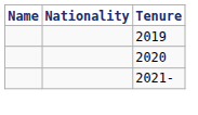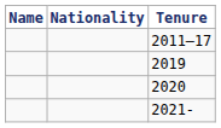 <table class="wikitable sortable">
 <tr>
 <th style="background:#FFFFFF; color:#1A2D69;" scope="col">Name</th>
 <th style="background:#FFFFFF; color:#1A2D69;" scope="col">Nationality</th>
 <th style="background:#FFFFFF; color:#1A2D69;" scope="col">Tenure</th>
+</tr>
+<tr>
+<td></td>
+<td></td>
+<td>2011–17</td>
 </tr>
 <tr>
 <td></td>
 <td></td>
 <td>2019</td>
 </tr>
 <tr>
 <td></td>
 <td></td>
 <td>2020</td>
 </tr>
 <tr>
 <td></td>
 <td></td>
 <td>2021-</td>
 </tr>
 </table>
